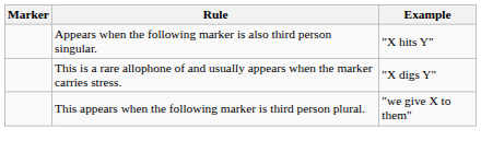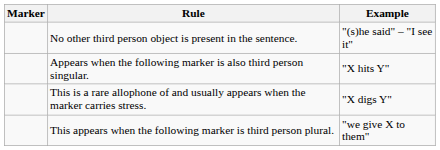 <table class="wikitable">
 <tr>
 <th>Marker</th>
 <th>Rule</th>
 <th>Example</th>
+</tr>
+<tr>
+<td></td>
+<td>No other third person object is present in the sentence.</td>
+<td> "(s)he said" –  "I see it"</td>
 </tr>
 <tr>
 <td></td>
 <td>Appears when the following marker is also third person singular.</td>
 <td> "X hits Y"</td>
 </tr>
 <tr>
 <td></td>
 <td>This is a rare allophone of  and usually appears when the marker carries stress.</td>
 <td> "X  digs Y"</td>
 </tr>
 <tr>
 <td></td>
 <td>This appears when the following marker is third person plural.</td>
 <td> "we give X to them"</td>
 </tr>
 </table>
